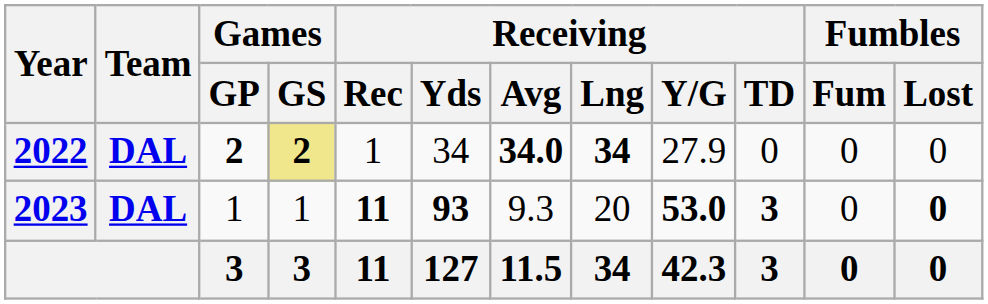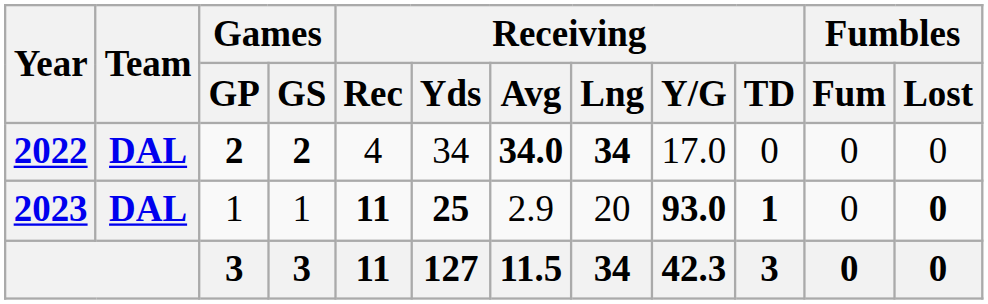 <table class="wikitable" style="text-align:center;">
 <tr>
 <th rowspan="2">Year</th>
 <th rowspan="2">Team</th>
 <th colspan="2">Games</th>
 <th colspan="6">Receiving</th>
 <th colspan="2">Fumbles</th>
 </tr>
 <tr>
 <th>GP</th>
 <th>GS</th>
 <th>Rec</th>
 <th>Yds</th>
 <th>Avg</th>
 <th>Lng</th>
 <th>Y/G</th>
 <th>TD</th>
 <th>Fum</th>
 <th>Lost</th>
 </tr>
 <tr>
 <th><a href='#'>2022</a></th>
 <th><a href='#'>DAL</a></th>
 <td><strong>2</strong></td>
-<td style="background: khaki;"><strong>2</strong></td>
-<td>1</td>
+<td><strong>2</strong></td>
+<td>4</td>
 <td>34</td>
 <td><strong>34.0</strong></td>
 <td><strong>34</strong></td>
-<td>27.9</td>
+<td>17.0</td>
 <td>0</td>
 <td>0</td>
 <td>0</td>
 </tr>
 <tr>
 <th><a href='#'>2023</a></th>
 <th><a href='#'>DAL</a></th>
 <td>1</td>
 <td>1</td>
 <td><strong>11</strong></td>
-<td><strong>93</strong></td>
-<td>9.3</td>
+<td><strong>25</strong></td>
+<td>2.9</td>
 <td>20</td>
-<td><strong>53.0</strong></td>
-<td><strong>3</strong></td>
+<td><strong>93.0</strong></td>
+<td><strong>1</strong></td>
 <td>0</td>
 <td><strong>0</strong></td>
 </tr>
 <tr>
 <th colspan="2"></th>
 <th>3</th>
 <th>3</th>
 <th>11</th>
 <th>127</th>
 <th>11.5</th>
 <th>34</th>
 <th>42.3</th>
 <th>3</th>
 <th>0</th>
 <th>0</th>
 </tr>
 </table>
